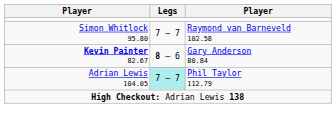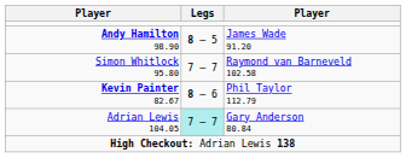 <table class=wikitable style="text-align:center">
 <tr>
 <th width=225>Player</th>
 <th width=50>Legs</th>
 <th width=225>Player</th>
 </tr>
 <tr align=center>
 <td colspan="3"></td>
 </tr>
 <tr align=left>
+<td align=right><strong><a href='#'>Andy Hamilton</a></strong>  <br><small><span>98.90</span></small></td>
+<td align=center><strong>8</strong> – 5</td>
+<td> <a href='#'>James Wade</a> <br><small><span>91.20</span></small></td>
+</tr>
+<tr align=left>
 <td align=right><a href='#'>Simon Whitlock</a>  <br><small><span>95.80</span></small></td>
 <td align=center>7 – 7</td>
 <td> <a href='#'>Raymond van Barneveld</a> <br><small><span>102.58</span></small></td>
 </tr>
 <tr align=left>
 <td align=right><strong><a href='#'>Kevin Painter</a></strong>  <br><small><span>82.67</span></small></td>
 <td align=center><strong>8</strong> – 6</td>
-<td> <a href='#'>Gary Anderson</a> <br><small><span>80.84</span></small></td>
+<td> <a href='#'>Phil Taylor</a> <br><small><span>112.79</span></small></td>
 </tr>
 <tr align=left>
 <td align=right><a href='#'>Adrian Lewis</a>  <br><small><span>104.05</span></small></td>
 <td align=center style="background: paleturquoise;">7 – 7</td>
-<td> <a href='#'>Phil Taylor</a> <br><small><span>112.79</span></small></td>
+<td> <a href='#'>Gary Anderson</a> <br><small><span>80.84</span></small></td>
 </tr>
 <tr align=center>
 <td colspan="3"><strong>High Checkout:</strong> Adrian Lewis <strong>138</strong></td>
 </tr>
 </table>
